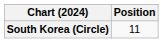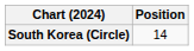 <table class="wikitable plainrowheaders" style="text-align:center">
 <tr>
 <th scope="col">Chart (2024)</th>
 <th scope="col">Position</th>
 </tr>
 <tr>
 <th scope="row">South Korea (Circle)</th>
-<td>11</td>
+<td>14</td>
 </tr>
 </table>
